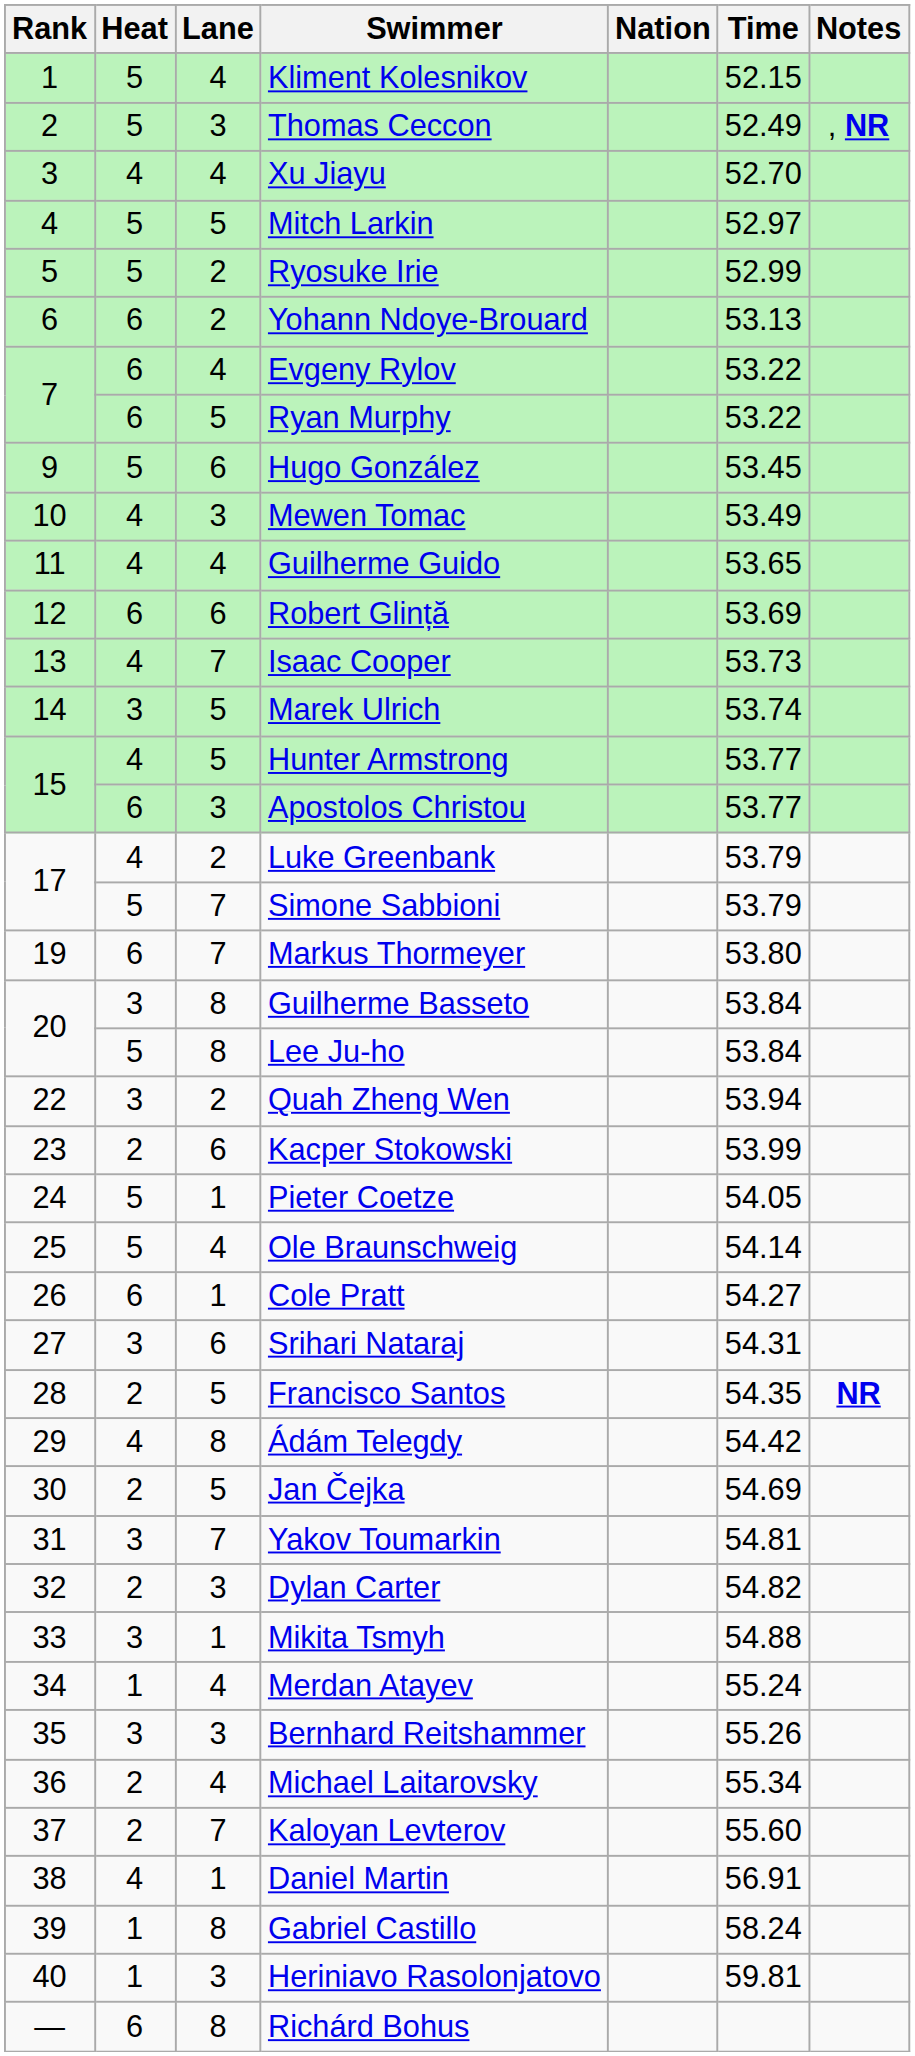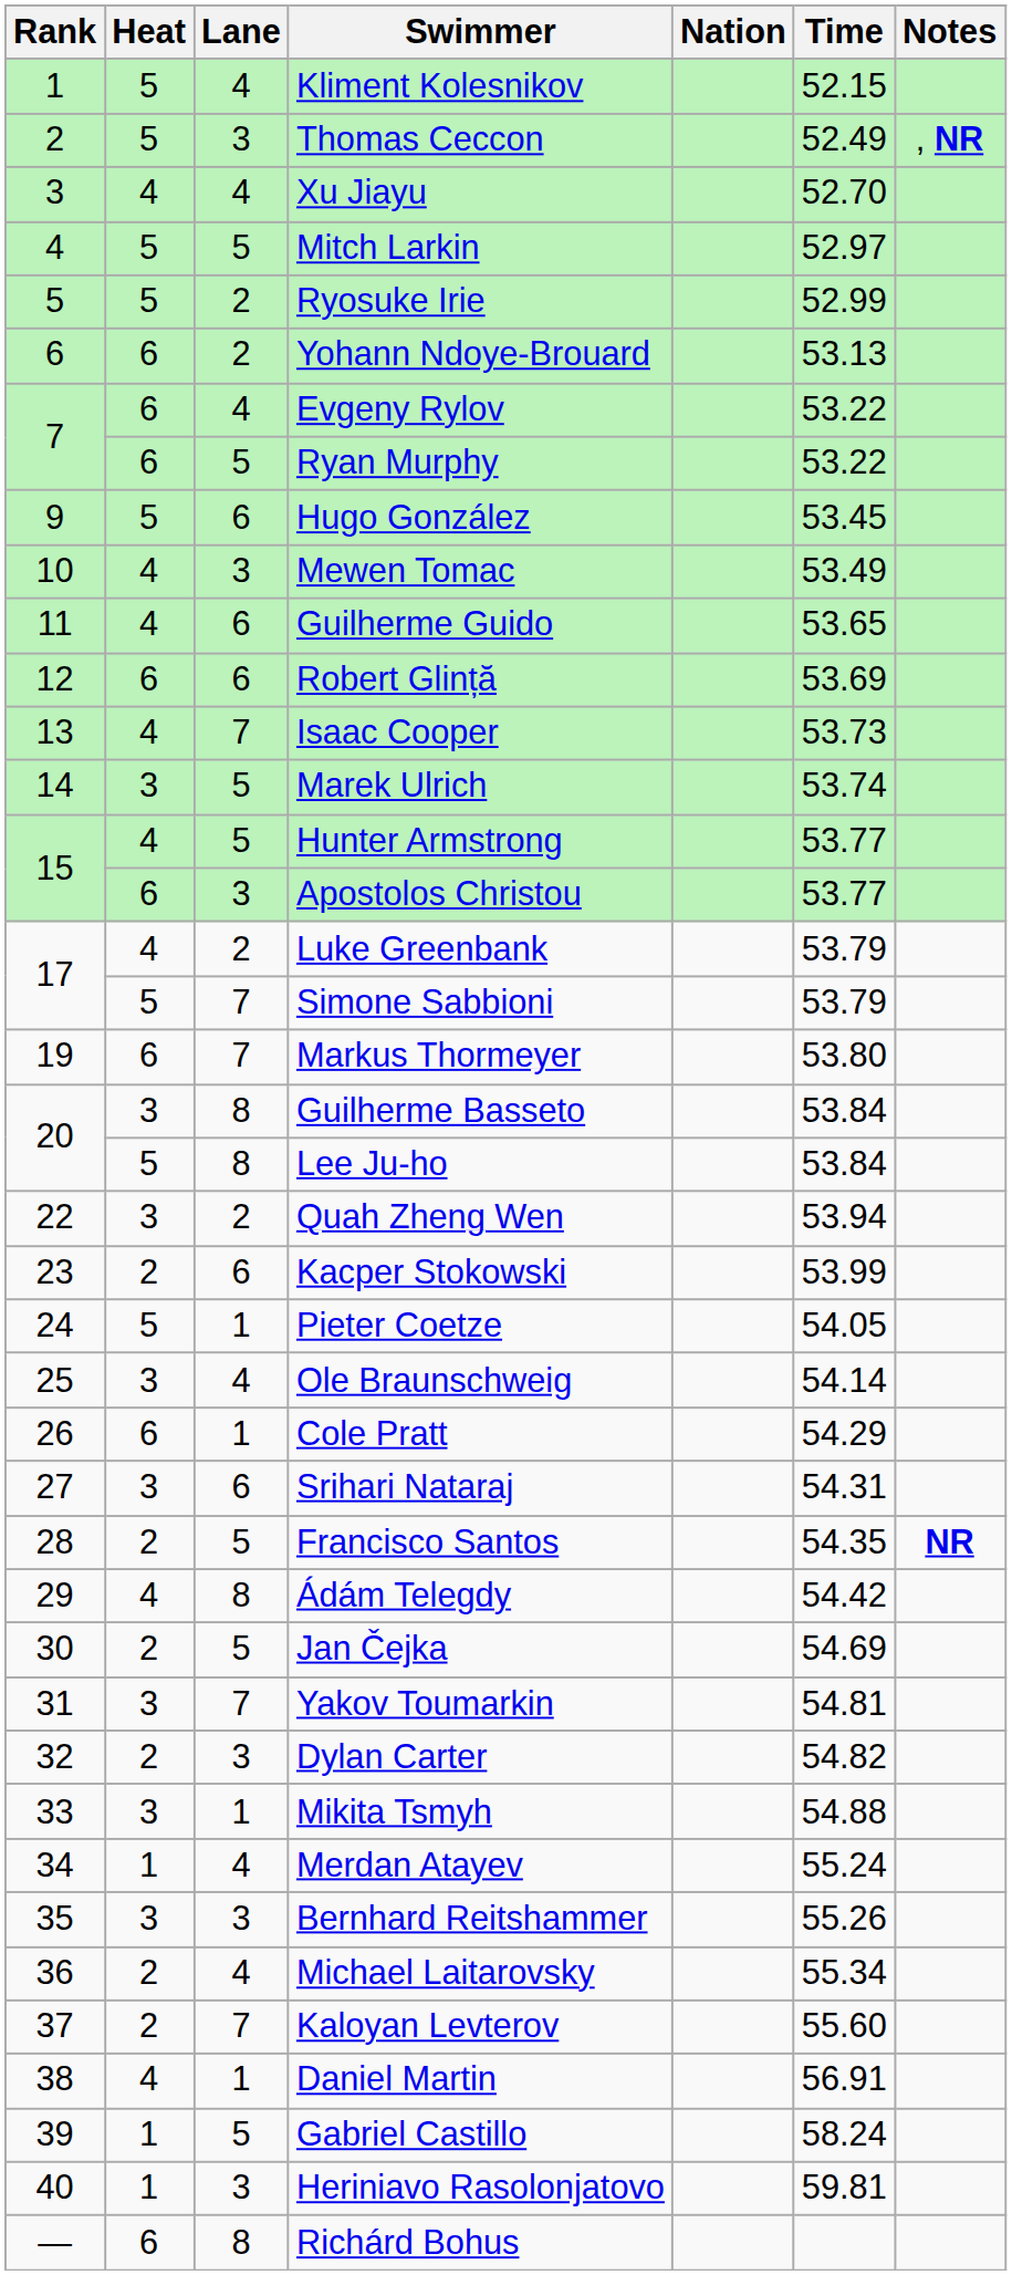 <table class="wikitable sortable" style="text-align:center">
 <tr>
 <th>Rank</th>
 <th>Heat</th>
 <th>Lane</th>
 <th>Swimmer</th>
 <th>Nation</th>
 <th>Time</th>
 <th>Notes</th>
 </tr>
 <tr bgcolor=#bbf3bb>
 <td>1</td>
 <td>5</td>
 <td>4</td>
 <td align=left><a href='#'>Kliment Kolesnikov</a></td>
 <td align=left></td>
 <td>52.15</td>
 <td></td>
 </tr>
 <tr bgcolor=#bbf3bb>
 <td>2</td>
 <td>5</td>
 <td>3</td>
 <td align=left><a href='#'>Thomas Ceccon</a></td>
 <td align=left></td>
 <td>52.49</td>
 <td>, <strong><a href='#'>NR</a></strong></td>
 </tr>
 <tr bgcolor=#bbf3bb>
 <td>3</td>
 <td>4</td>
 <td>4</td>
 <td align=left><a href='#'>Xu Jiayu</a></td>
 <td align=left></td>
 <td>52.70</td>
 <td></td>
 </tr>
 <tr bgcolor=#bbf3bb>
 <td>4</td>
 <td>5</td>
 <td>5</td>
 <td align=left><a href='#'>Mitch Larkin</a></td>
 <td align=left></td>
 <td>52.97</td>
 <td></td>
 </tr>
 <tr bgcolor=#bbf3bb>
 <td>5</td>
 <td>5</td>
 <td>2</td>
 <td align=left><a href='#'>Ryosuke Irie</a></td>
 <td align=left></td>
 <td>52.99</td>
 <td></td>
 </tr>
 <tr bgcolor=#bbf3bb>
 <td>6</td>
 <td>6</td>
 <td>2</td>
 <td align=left><a href='#'>Yohann Ndoye-Brouard</a></td>
 <td align=left></td>
 <td>53.13</td>
 <td></td>
 </tr>
 <tr bgcolor=#bbf3bb>
 <td rowspan=2>7</td>
 <td>6</td>
 <td>4</td>
 <td align=left><a href='#'>Evgeny Rylov</a></td>
 <td align=left></td>
 <td>53.22</td>
 <td></td>
 </tr>
 <tr bgcolor=#bbf3bb>
 <td>6</td>
 <td>5</td>
 <td align=left><a href='#'>Ryan Murphy</a></td>
 <td align=left></td>
 <td>53.22</td>
 <td></td>
 </tr>
 <tr bgcolor=#bbf3bb>
 <td>9</td>
 <td>5</td>
 <td>6</td>
 <td align=left><a href='#'>Hugo González</a></td>
 <td align=left></td>
 <td>53.45</td>
 <td></td>
 </tr>
 <tr bgcolor=#bbf3bb>
 <td>10</td>
 <td>4</td>
 <td>3</td>
 <td align=left><a href='#'>Mewen Tomac</a></td>
 <td align=left></td>
 <td>53.49</td>
 <td></td>
 </tr>
 <tr bgcolor=#bbf3bb>
 <td>11</td>
 <td>4</td>
-<td>4</td>
+<td>6</td>
 <td align=left><a href='#'>Guilherme Guido</a></td>
 <td align=left></td>
 <td>53.65</td>
 <td></td>
 </tr>
 <tr bgcolor=#bbf3bb>
 <td>12</td>
 <td>6</td>
 <td>6</td>
 <td align=left><a href='#'>Robert Glință</a></td>
 <td align=left></td>
 <td>53.69</td>
 <td></td>
 </tr>
 <tr bgcolor=#bbf3bb>
 <td>13</td>
 <td>4</td>
 <td>7</td>
 <td align=left><a href='#'>Isaac Cooper</a></td>
 <td align=left></td>
 <td>53.73</td>
 <td></td>
 </tr>
 <tr bgcolor=#bbf3bb>
 <td>14</td>
 <td>3</td>
 <td>5</td>
 <td align=left><a href='#'>Marek Ulrich</a></td>
 <td align=left></td>
 <td>53.74</td>
 <td></td>
 </tr>
 <tr bgcolor=#bbf3bb>
 <td rowspan=2>15</td>
 <td>4</td>
 <td>5</td>
 <td align=left><a href='#'>Hunter Armstrong</a></td>
 <td align=left></td>
 <td>53.77</td>
 <td></td>
 </tr>
 <tr bgcolor=#bbf3bb>
 <td>6</td>
 <td>3</td>
 <td align=left><a href='#'>Apostolos Christou</a></td>
 <td align=left></td>
 <td>53.77</td>
 <td></td>
 </tr>
 <tr>
 <td rowspan=2>17</td>
 <td>4</td>
 <td>2</td>
 <td align=left><a href='#'>Luke Greenbank</a></td>
 <td align=left></td>
 <td>53.79</td>
 <td></td>
 </tr>
 <tr>
 <td>5</td>
 <td>7</td>
 <td align=left><a href='#'>Simone Sabbioni</a></td>
 <td align=left></td>
 <td>53.79</td>
 <td></td>
 </tr>
 <tr>
 <td>19</td>
 <td>6</td>
 <td>7</td>
 <td align=left><a href='#'>Markus Thormeyer</a></td>
 <td align=left></td>
 <td>53.80</td>
 <td></td>
 </tr>
 <tr>
 <td rowspan=2>20</td>
 <td>3</td>
 <td>8</td>
 <td align=left><a href='#'>Guilherme Basseto</a></td>
 <td align=left></td>
 <td>53.84</td>
 <td></td>
 </tr>
 <tr>
 <td>5</td>
 <td>8</td>
 <td align=left><a href='#'>Lee Ju-ho</a></td>
 <td align=left></td>
 <td>53.84</td>
 <td></td>
 </tr>
 <tr>
 <td>22</td>
 <td>3</td>
 <td>2</td>
 <td align=left><a href='#'>Quah Zheng Wen</a></td>
 <td align=left></td>
 <td>53.94</td>
 <td></td>
 </tr>
 <tr>
 <td>23</td>
 <td>2</td>
 <td>6</td>
 <td align=left><a href='#'>Kacper Stokowski</a></td>
 <td align=left></td>
 <td>53.99</td>
 <td></td>
 </tr>
 <tr>
 <td>24</td>
 <td>5</td>
 <td>1</td>
 <td align=left><a href='#'>Pieter Coetze</a></td>
 <td align=left></td>
 <td>54.05</td>
 <td></td>
 </tr>
 <tr>
 <td>25</td>
-<td>5</td>
+<td>3</td>
 <td>4</td>
 <td align=left><a href='#'>Ole Braunschweig</a></td>
 <td align=left></td>
 <td>54.14</td>
 <td></td>
 </tr>
 <tr>
 <td>26</td>
 <td>6</td>
 <td>1</td>
 <td align=left><a href='#'>Cole Pratt</a></td>
 <td align=left></td>
-<td>54.27</td>
+<td>54.29</td>
 <td></td>
 </tr>
 <tr>
 <td>27</td>
 <td>3</td>
 <td>6</td>
 <td align=left><a href='#'>Srihari Nataraj</a></td>
 <td align=left></td>
 <td>54.31</td>
 <td></td>
 </tr>
 <tr>
 <td>28</td>
 <td>2</td>
 <td>5</td>
 <td align=left><a href='#'>Francisco Santos</a></td>
 <td align=left></td>
 <td>54.35</td>
 <td><strong><a href='#'>NR</a></strong></td>
 </tr>
 <tr>
 <td>29</td>
 <td>4</td>
 <td>8</td>
 <td align=left><a href='#'>Ádám Telegdy</a></td>
 <td align=left></td>
 <td>54.42</td>
 <td></td>
 </tr>
 <tr>
 <td>30</td>
 <td>2</td>
 <td>5</td>
 <td align=left><a href='#'>Jan Čejka</a></td>
 <td align=left></td>
 <td>54.69</td>
 <td></td>
 </tr>
 <tr>
 <td>31</td>
 <td>3</td>
 <td>7</td>
 <td align=left><a href='#'>Yakov Toumarkin</a></td>
 <td align=left></td>
 <td>54.81</td>
 <td></td>
 </tr>
 <tr>
 <td>32</td>
 <td>2</td>
 <td>3</td>
 <td align=left><a href='#'>Dylan Carter</a></td>
 <td align=left></td>
 <td>54.82</td>
 <td></td>
 </tr>
 <tr>
 <td>33</td>
 <td>3</td>
 <td>1</td>
 <td align=left><a href='#'>Mikita Tsmyh</a></td>
 <td align=left></td>
 <td>54.88</td>
 <td></td>
 </tr>
 <tr>
 <td>34</td>
 <td>1</td>
 <td>4</td>
 <td align=left><a href='#'>Merdan Atayev</a></td>
 <td align=left></td>
 <td>55.24</td>
 <td></td>
 </tr>
 <tr>
 <td>35</td>
 <td>3</td>
 <td>3</td>
 <td align=left><a href='#'>Bernhard Reitshammer</a></td>
 <td align=left></td>
 <td>55.26</td>
 <td></td>
 </tr>
 <tr>
 <td>36</td>
 <td>2</td>
 <td>4</td>
 <td align=left><a href='#'>Michael Laitarovsky</a></td>
 <td align=left></td>
 <td>55.34</td>
 <td></td>
 </tr>
 <tr>
 <td>37</td>
 <td>2</td>
 <td>7</td>
 <td align=left><a href='#'>Kaloyan Levterov</a></td>
 <td align=left></td>
 <td>55.60</td>
 <td></td>
 </tr>
 <tr>
 <td>38</td>
 <td>4</td>
 <td>1</td>
 <td align=left><a href='#'>Daniel Martin</a></td>
 <td align=left></td>
 <td>56.91</td>
 <td></td>
 </tr>
 <tr>
 <td>39</td>
 <td>1</td>
-<td>8</td>
+<td>5</td>
 <td align=left><a href='#'>Gabriel Castillo</a></td>
 <td align=left></td>
 <td>58.24</td>
 <td></td>
 </tr>
 <tr>
 <td>40</td>
 <td>1</td>
 <td>3</td>
 <td align=left><a href='#'>Heriniavo Rasolonjatovo</a></td>
 <td align=left></td>
 <td>59.81</td>
 <td></td>
 </tr>
 <tr>
 <td data-sort-value=41>—</td>
 <td>6</td>
 <td>8</td>
 <td align=left><a href='#'>Richárd Bohus</a></td>
 <td align=left></td>
 <td data-sort-value=99.99></td>
 <td></td>
 </tr>
 </table>
